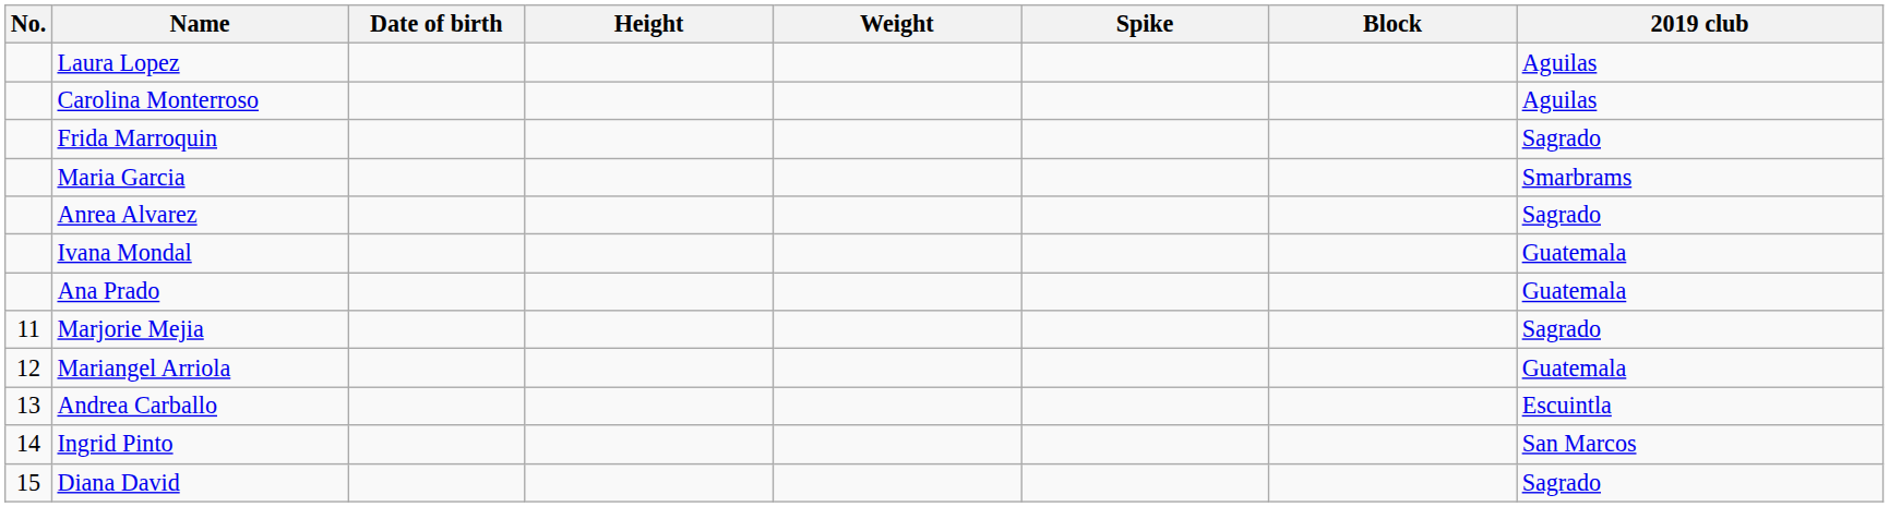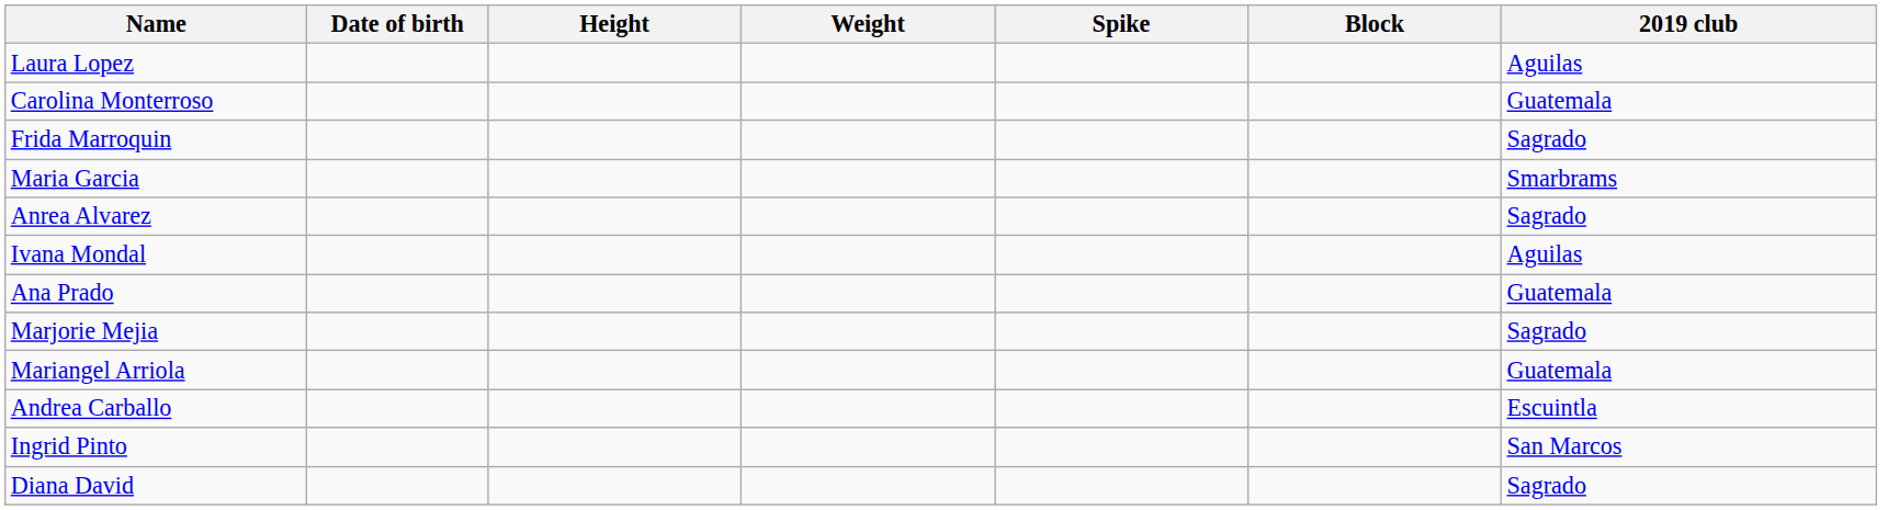 <table class="wikitable sortable" style="text-align:center;">
 <tr>
-<th>No.</th>
 <th style="width:12em">Name</th>
 <th style="width:7em">Date of birth</th>
 <th style="width:10em">Height</th>
 <th style="width:10em">Weight</th>
 <th style="width:10em">Spike</th>
 <th style="width:10em">Block</th>
 <th style="width:15em">2019 club</th>
 </tr>
 <tr>
-<td></td>
 <td align=left><a href='#'>Laura Lopez</a></td>
 <td align=right></td>
 <td></td>
 <td></td>
 <td></td>
 <td></td>
 <td align=left> <a href='#'>Aguilas</a></td>
 </tr>
 <tr>
-<td></td>
 <td align=left><a href='#'>Carolina Monterroso</a></td>
 <td align=right></td>
 <td></td>
 <td></td>
 <td></td>
 <td></td>
-<td align=left> <a href='#'>Aguilas</a></td>
+<td align=left> <a href='#'>Guatemala</a></td>
 </tr>
 <tr>
-<td></td>
 <td align=left><a href='#'>Frida Marroquin</a></td>
 <td align=right></td>
 <td></td>
 <td></td>
 <td></td>
 <td></td>
 <td align=left> <a href='#'>Sagrado</a></td>
 </tr>
 <tr>
-<td></td>
 <td align=left><a href='#'>Maria Garcia</a></td>
 <td align=right></td>
 <td></td>
 <td></td>
 <td></td>
 <td></td>
 <td align=left> <a href='#'>Smarbrams</a></td>
 </tr>
 <tr>
-<td></td>
 <td align=left><a href='#'>Anrea Alvarez</a></td>
 <td align=right></td>
 <td></td>
 <td></td>
 <td></td>
 <td></td>
 <td align=left> <a href='#'>Sagrado</a></td>
 </tr>
 <tr>
-<td></td>
 <td align=left><a href='#'>Ivana Mondal</a></td>
 <td align=right></td>
 <td></td>
 <td></td>
 <td></td>
 <td></td>
-<td align=left> <a href='#'>Guatemala</a></td>
+<td align=left> <a href='#'>Aguilas</a></td>
 </tr>
 <tr>
-<td></td>
 <td align=left><a href='#'>Ana Prado</a></td>
 <td align=right></td>
 <td></td>
 <td></td>
 <td></td>
 <td></td>
 <td align=left> <a href='#'>Guatemala</a></td>
 </tr>
 <tr>
-<td>11</td>
 <td align=left><a href='#'>Marjorie Mejia</a></td>
 <td align=right></td>
 <td></td>
 <td></td>
 <td></td>
 <td></td>
 <td align=left> <a href='#'>Sagrado</a></td>
 </tr>
 <tr>
-<td>12</td>
 <td align=left><a href='#'>Mariangel Arriola</a></td>
 <td align=right></td>
 <td></td>
 <td></td>
 <td></td>
 <td></td>
 <td align=left> <a href='#'>Guatemala</a></td>
 </tr>
 <tr>
-<td>13</td>
 <td align=left><a href='#'>Andrea Carballo</a></td>
 <td align=right></td>
 <td></td>
 <td></td>
 <td></td>
 <td></td>
 <td align=left> <a href='#'>Escuintla</a></td>
 </tr>
 <tr>
-<td>14</td>
 <td align=left><a href='#'>Ingrid Pinto</a></td>
 <td align=right></td>
 <td></td>
 <td></td>
 <td></td>
 <td></td>
 <td align=left> <a href='#'>San Marcos</a></td>
 </tr>
 <tr>
-<td>15</td>
 <td align=left><a href='#'>Diana David</a></td>
 <td align=right></td>
 <td></td>
 <td></td>
 <td></td>
 <td></td>
 <td align=left> <a href='#'>Sagrado</a></td>
 </tr>
 </table>
